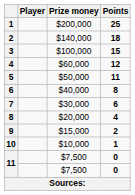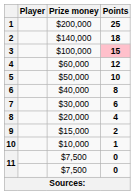 <table class="wikitable" style="font-size: 85%;">
 <tr>
 <th scope="col"></th>
 <th scope="col">Player</th>
 <th scope="col">Prize money</th>
 <th scope="col">Points</th>
 </tr>
 <tr>
 <th scope="row">1</th>
 <td><strong></strong></td>
 <td align="center">$200,000</td>
 <td align="center"><strong>25</strong></td>
 </tr>
 <tr>
 <th scope="row">2</th>
 <td><strong></strong></td>
 <td align="center">$140,000</td>
 <td align="center"><strong>18</strong></td>
 </tr>
 <tr>
 <th scope="row">3</th>
 <td><strong></strong></td>
 <td align="center">$100,000</td>
-<td align="center"><strong>15</strong></td>
+<td align="center" style="background: pink;"><strong>15</strong></td>
 </tr>
 <tr>
 <th scope="row">4</th>
 <td><strong></strong></td>
 <td align="center">$60,000</td>
 <td align="center"><strong>12</strong></td>
 </tr>
 <tr>
 <th scope="row">5</th>
 <td><strong></strong></td>
 <td align="center">$50,000</td>
-<td align="center"><strong>11</strong></td>
+<td align="center"><strong>10</strong></td>
 </tr>
 <tr>
 <th scope="row">6</th>
 <td><strong></strong></td>
 <td align="center">$40,000</td>
 <td align="center"><strong>8</strong></td>
 </tr>
 <tr>
 <th scope="row">7</th>
 <td><strong></strong></td>
 <td align="center">$30,000</td>
 <td align="center"><strong>6</strong></td>
 </tr>
 <tr>
 <th scope="row">8</th>
 <td><strong></strong></td>
 <td align="center">$20,000</td>
 <td align="center"><strong>4</strong></td>
 </tr>
 <tr>
 <th scope="row">9</th>
 <td><strong></strong></td>
 <td align="center">$15,000</td>
 <td align="center"><strong>2</strong></td>
 </tr>
 <tr>
 <th scope="row">10</th>
 <td><strong></strong></td>
 <td align="center">$10,000</td>
 <td align="center"><strong>1</strong></td>
 </tr>
 <tr>
 <th scope="row" rowspan="2">11</th>
 <td><strong></strong></td>
 <td align="center">$7,500</td>
 <td align="center"><strong>0</strong></td>
 </tr>
 <tr>
 <td><strong></strong></td>
 <td align="center">$7,500</td>
 <td align="center"><strong>0</strong></td>
 </tr>
 <tr>
 <th colspan="8">Sources:</th>
 </tr>
 </table>
